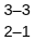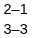 <table style="text-align:center">
 <tr>
 <th width=225></th>
 <th width=100></th>
 <th width=200></th>
 </tr>
 <tr>
 <td align=right></td>
-<td>3–3</td>
+<td>2–1</td>
 <td align=left></td>
 </tr>
 <tr>
 <td align=right></td>
-<td>2–1</td>
+<td>3–3</td>
 <td align=left></td>
 </tr>
 </table>
